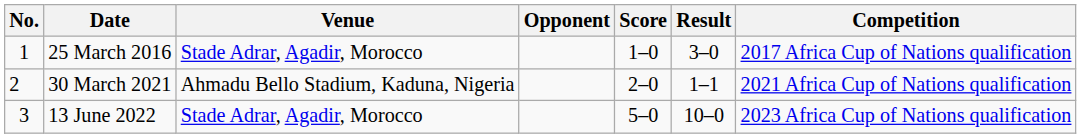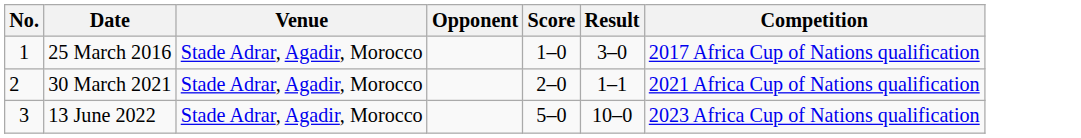 <table class="wikitable sortable">
 <tr>
 <th scope="col">No.</th>
 <th scope="col">Date</th>
 <th scope="col">Venue</th>
 <th scope="col">Opponent</th>
 <th scope="col">Score</th>
 <th scope="col">Result</th>
 <th scope="col">Competition</th>
 </tr>
 <tr>
 <td style="text-align:center">1</td>
 <td>25 March 2016</td>
 <td><a href='#'>Stade Adrar</a>, <a href='#'>Agadir</a>, Morocco</td>
 <td></td>
 <td style="text-align:center">1–0</td>
 <td style="text-align:center">3–0</td>
 <td><a href='#'>2017 Africa Cup of Nations qualification</a></td>
 </tr>
 <tr>
 <td>2</td>
 <td>30 March 2021</td>
-<td>Ahmadu Bello Stadium, Kaduna, Nigeria</td>
+<td><a href='#'>Stade Adrar</a>, <a href='#'>Agadir</a>, Morocco</td>
 <td></td>
 <td style="text-align:center">2–0</td>
 <td style="text-align:center">1–1</td>
 <td><a href='#'>2021 Africa Cup of Nations qualification</a></td>
 </tr>
 <tr>
 <td style="text-align:center">3</td>
 <td>13 June 2022</td>
 <td><a href='#'>Stade Adrar</a>, <a href='#'>Agadir</a>, Morocco</td>
 <td></td>
 <td style="text-align:center">5–0</td>
 <td style="text-align:center">10–0</td>
 <td><a href='#'>2023 Africa Cup of Nations qualification</a></td>
 </tr>
 </table>
